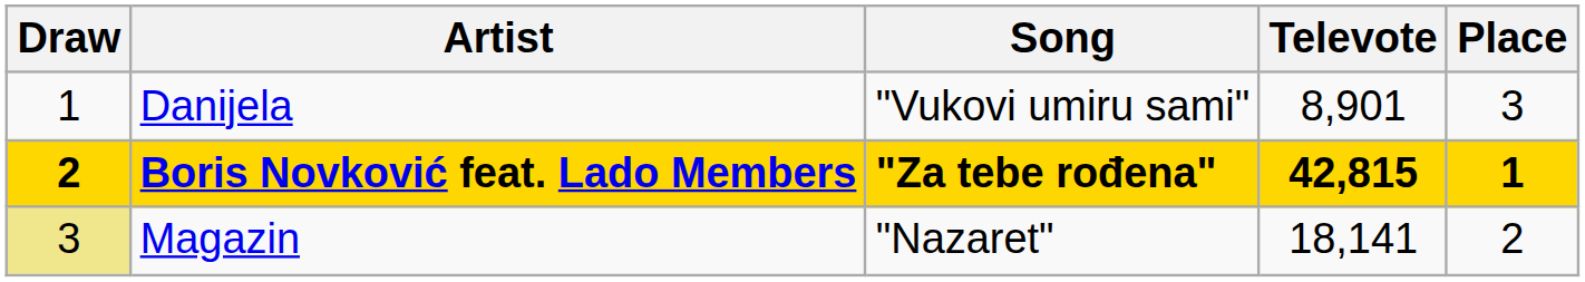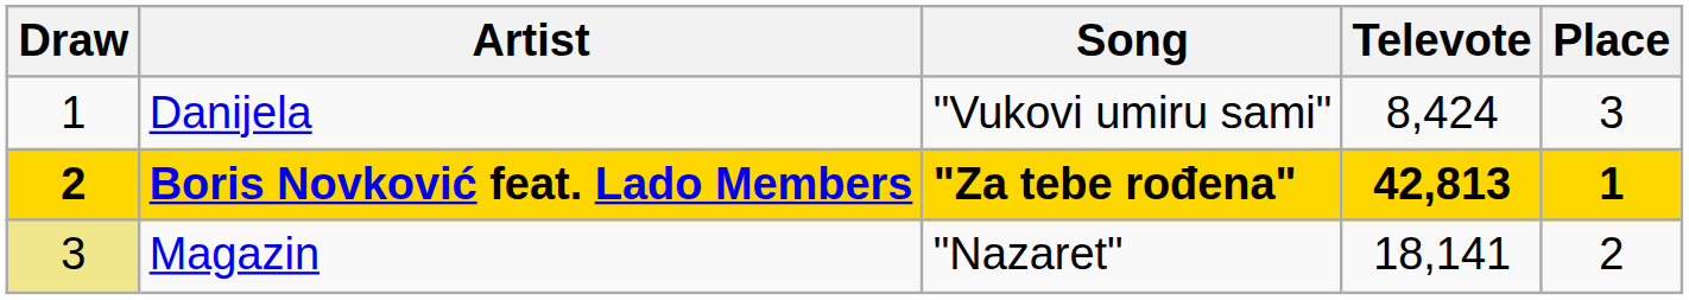 <table class="sortable wikitable" style="margin: 1em auto 1em auto; text-align:center;">
 <tr>
 <th>Draw</th>
 <th>Artist</th>
 <th>Song</th>
 <th>Televote</th>
 <th>Place</th>
 </tr>
 <tr>
 <td>1</td>
 <td align="left"><a href='#'>Danijela</a></td>
 <td align="left">"Vukovi umiru sami"</td>
-<td>8,901</td>
+<td>8,424</td>
 <td>3</td>
 </tr>
 <tr style="font-weight:bold; background:gold;">
 <td>2</td>
 <td align="left"><a href='#'>Boris Novković</a> feat. <a href='#'>Lado Members</a></td>
 <td align="left">"Za tebe rođena"</td>
-<td>42,815</td>
+<td>42,813</td>
 <td>1</td>
 </tr>
 <tr>
 <td style="background: khaki;">3</td>
 <td align="left"><a href='#'>Magazin</a></td>
 <td align="left">"Nazaret"</td>
 <td>18,141</td>
 <td>2</td>
 </tr>
 </table>
